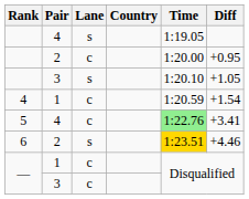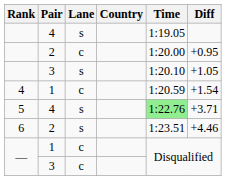 <table class="wikitable sortable" style="text-align:center">
 <tr>
 <th>Rank</th>
 <th>Pair</th>
 <th>Lane</th>
 <th>Country</th>
 <th>Time</th>
 <th>Diff</th>
 </tr>
 <tr>
 <td></td>
 <td>4</td>
 <td>s</td>
 <td align=left></td>
 <td>1:19.05</td>
 <td></td>
 </tr>
 <tr>
 <td></td>
 <td>2</td>
 <td>c</td>
 <td align=left></td>
 <td>1:20.00</td>
 <td>+0.95</td>
 </tr>
 <tr>
 <td></td>
 <td>3</td>
 <td>s</td>
 <td align=left></td>
 <td>1:20.10</td>
 <td>+1.05</td>
 </tr>
 <tr>
 <td>4</td>
 <td>1</td>
 <td>c</td>
 <td align=left></td>
 <td>1:20.59</td>
 <td>+1.54</td>
 </tr>
 <tr>
 <td>5</td>
 <td>4</td>
-<td>c</td>
+<td>s</td>
 <td align=left></td>
 <td style="background: lightgreen;">1:22.76</td>
-<td>+3.41</td>
+<td>+3.71</td>
 </tr>
 <tr>
 <td>6</td>
 <td>2</td>
 <td>s</td>
 <td align=left></td>
-<td style="background: gold;">1:23.51</td>
+<td>1:23.51</td>
 <td>+4.46</td>
 </tr>
 <tr>
 <td rowspan=2>—</td>
 <td>1</td>
 <td>c</td>
 <td align=left></td>
 <td rowspan=2 colspan=2>Disqualified</td>
 </tr>
 <tr>
 <td>3</td>
 <td>c</td>
 <td align=left></td>
 </tr>
 </table>
